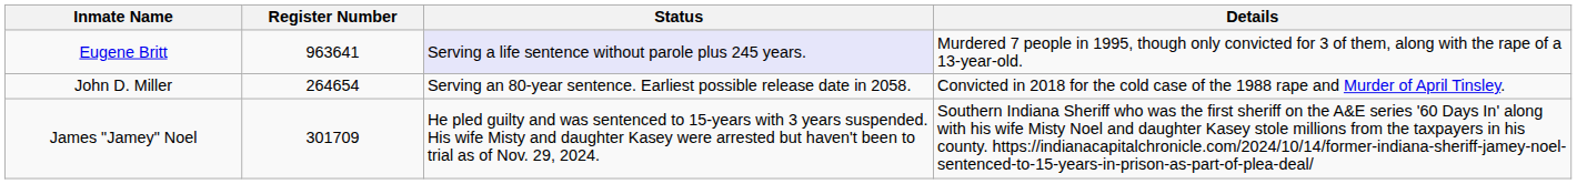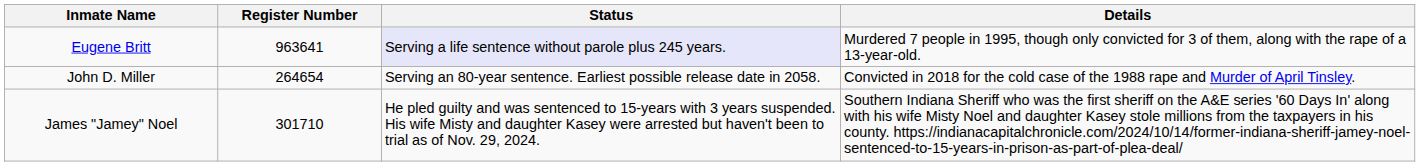 <table class="wikitable sortable">
 <tr>
 <th width=13%>Inmate Name</th>
 <th width=10%>Register Number</th>
 <th width=28%>Status</th>
 <th width=35%>Details</th>
 </tr>
 <tr>
 <td style="text-align:center;"><a href='#'>Eugene Britt</a></td>
 <td style="text-align:center;">963641</td>
 <td style="background: lavender;">Serving a life sentence without parole plus 245 years.</td>
 <td>Murdered 7 people in 1995, though only convicted for 3 of them, along with the rape of a 13-year-old.</td>
 </tr>
 <tr>
 <td style="text-align:center;">John D. Miller</td>
 <td style="text-align:center;">264654</td>
 <td>Serving an 80-year sentence. Earliest possible release date in 2058.</td>
 <td>Convicted in 2018 for the cold case of the 1988 rape and <a href='#'>Murder of April Tinsley</a>.</td>
 </tr>
 <tr>
 <td style="text-align:center;">James "Jamey" Noel</td>
-<td style="text-align:center;">301709</td>
+<td style="text-align:center;">301710</td>
 <td>He pled guilty and was sentenced to 15-years with 3 years suspended.  His wife Misty and daughter Kasey were arrested but haven't been to trial as of Nov. 29, 2024.</td>
 <td>Southern Indiana Sheriff who was the first sheriff on the A&E series '60 Days In' along with his wife Misty Noel and daughter Kasey stole millions from the taxpayers in his county. https://indianacapitalchronicle.com/2024/10/14/former-indiana-sheriff-jamey-noel-sentenced-to-15-years-in-prison-as-part-of-plea-deal/</td>
 </tr>
 </table>
